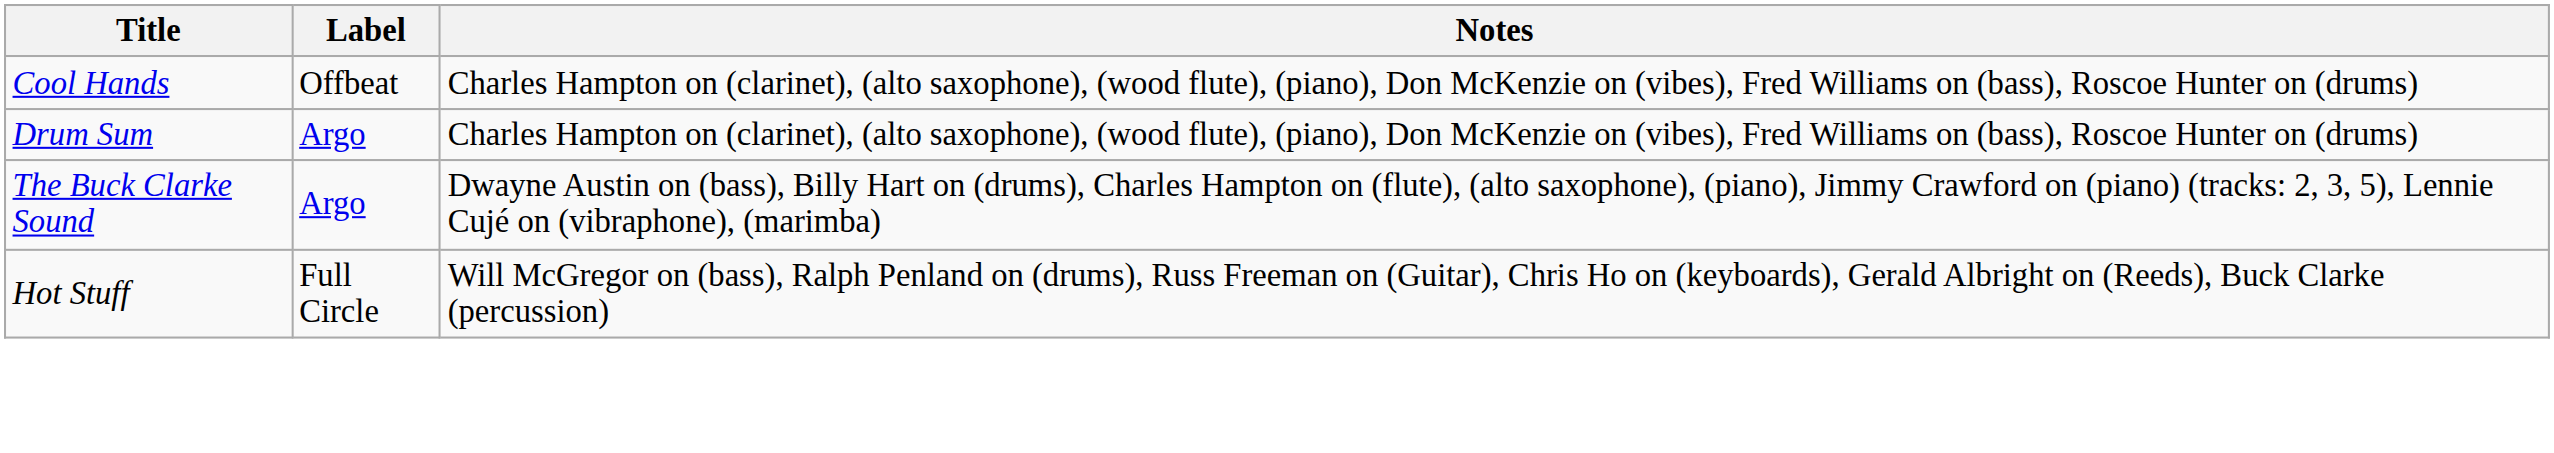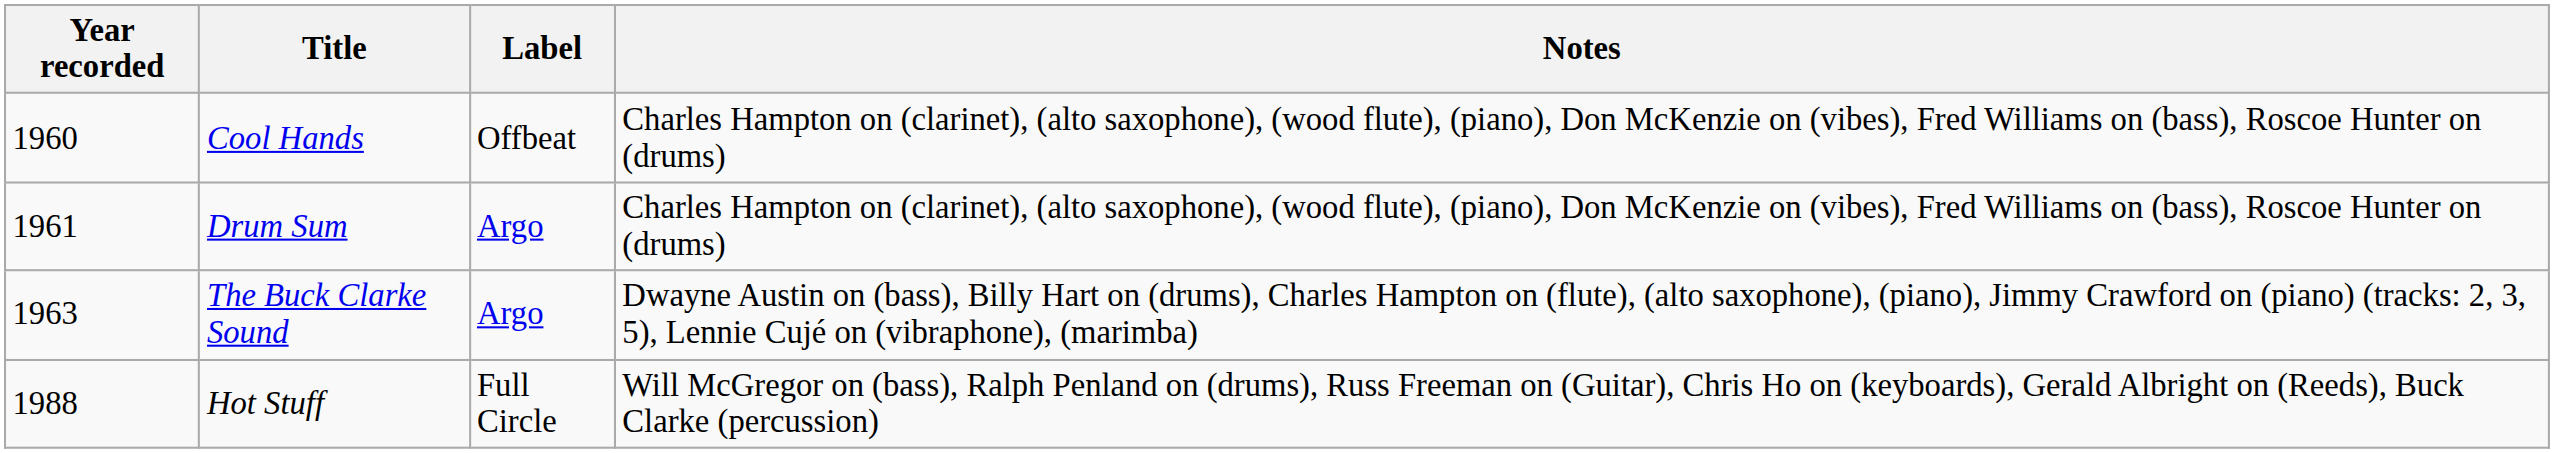 <table class="wikitable sortable">
 <tr>
+<th>Year recorded</th>
 <th>Title</th>
 <th>Label</th>
 <th>Notes</th>
 </tr>
 <tr>
+<td>1960</td>
 <td><em><a href='#'>Cool Hands</a></em></td>
 <td>Offbeat</td>
 <td>Charles Hampton on (clarinet), (alto saxophone), (wood flute), (piano), Don McKenzie on (vibes), Fred Williams on (bass), Roscoe Hunter on (drums)</td>
 </tr>
 <tr>
+<td>1961</td>
 <td><em><a href='#'>Drum Sum</a></em></td>
 <td><a href='#'>Argo</a></td>
 <td>Charles Hampton on (clarinet), (alto saxophone), (wood flute), (piano), Don McKenzie on (vibes), Fred Williams on (bass), Roscoe Hunter on (drums)</td>
 </tr>
 <tr>
+<td>1963</td>
 <td><em><a href='#'>The Buck Clarke Sound</a></em></td>
 <td><a href='#'>Argo</a></td>
 <td>Dwayne Austin on (bass), Billy Hart on (drums), Charles Hampton on (flute), (alto saxophone), (piano), Jimmy Crawford on (piano) (tracks: 2, 3, 5), Lennie Cujé on (vibraphone), (marimba)</td>
 </tr>
 <tr>
+<td>1988</td>
 <td><em>Hot Stuff</em></td>
 <td>Full Circle</td>
 <td>Will McGregor on (bass), Ralph Penland on (drums), Russ Freeman on (Guitar), Chris Ho on (keyboards), Gerald Albright on (Reeds), Buck Clarke (percussion)</td>
 </tr>
 </table>
